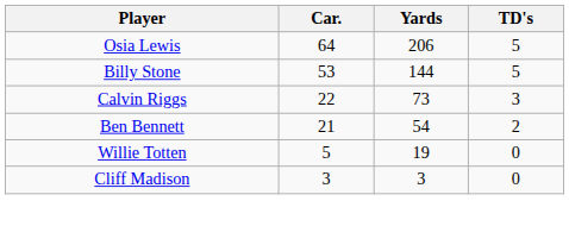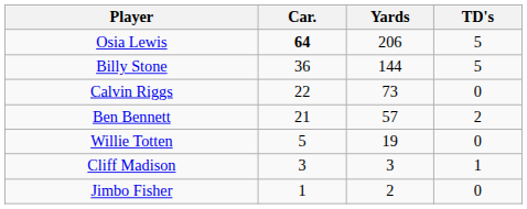 <table class="wikitable sortable">
 <tr>
 <th bgcolor="#DDDDFF" width="26%">Player</th>
 <th bgcolor="#DDDDFF" width="9%">Car.</th>
 <th bgcolor="#DDDDFF" width="9%">Yards</th>
 <th bgcolor="#DDDDFF" width="9%">TD's</th>
 </tr>
 <tr align="center">
 <td><a href='#'>Osia Lewis</a></td>
-<td>64</td>
+<td><strong>64</strong></td>
 <td>206</td>
 <td>5</td>
 </tr>
 <tr align="center">
 <td><a href='#'>Billy Stone</a></td>
-<td>53</td>
+<td>36</td>
 <td>144</td>
 <td>5</td>
 </tr>
 <tr align="center">
 <td><a href='#'>Calvin Riggs</a></td>
 <td>22</td>
 <td>73</td>
-<td>3</td>
+<td>0</td>
 </tr>
 <tr align="center">
 <td><a href='#'>Ben Bennett</a></td>
 <td>21</td>
-<td>54</td>
+<td>57</td>
 <td>2</td>
 </tr>
 <tr align="center">
 <td><a href='#'>Willie Totten</a></td>
 <td>5</td>
 <td>19</td>
 <td>0</td>
 </tr>
 <tr align="center">
 <td><a href='#'>Cliff Madison</a></td>
 <td>3</td>
 <td>3</td>
+<td>1</td>
+</tr>
+<tr align="center">
+<td><a href='#'>Jimbo Fisher</a></td>
+<td>1</td>
+<td>2</td>
 <td>0</td>
 </tr>
 </table>
